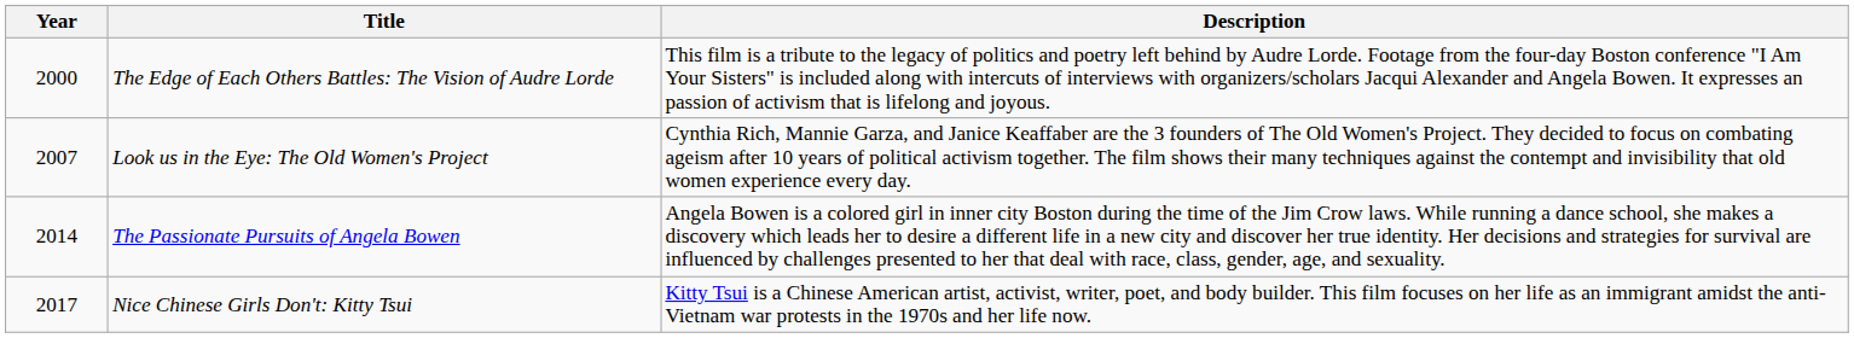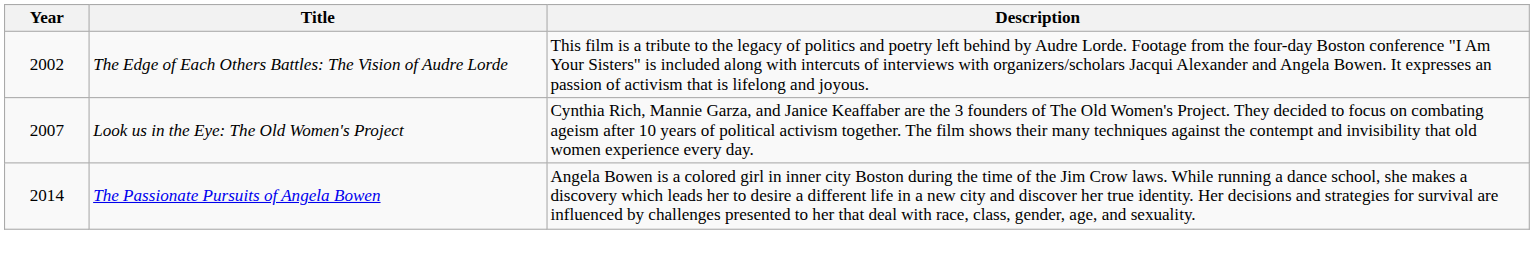 <table class="wikitable" style="width:90%;" "text-align:center;">
 <tr>
 <th style="width:5%;">Year</th>
 <th style="width:27%;">Title</th>
 <th style="width:58%;">Description</th>
 </tr>
 <tr>
-<td align="center">2000</td>
+<td align="center">2002</td>
 <td><em>The Edge of Each Others Battles: The Vision of Audre Lorde</em></td>
 <td>This film is a tribute to the legacy of politics and poetry left behind by Audre Lorde. Footage from the four-day Boston conference "I Am Your Sisters" is included along with intercuts of interviews with organizers/scholars Jacqui Alexander and Angela Bowen. It expresses an passion of activism that is lifelong and joyous.</td>
 </tr>
 <tr>
 <td align="center">2007</td>
 <td><em>Look us in the Eye: The Old Women's Project</em></td>
 <td>Cynthia Rich, Mannie Garza, and Janice Keaffaber are the 3 founders of The Old Women's Project. They decided to focus on combating ageism after 10 years of political activism together. The film shows their many techniques against the contempt and invisibility that old women experience every day.</td>
 </tr>
 <tr>
 <td align="center">2014</td>
 <td><em><a href='#'>The Passionate Pursuits of Angela Bowen</a></em></td>
 <td>Angela Bowen is a colored girl in inner city Boston during the time of the Jim Crow laws. While running a dance school, she makes a discovery which leads her to desire a different life in a new city and discover her true identity. Her decisions and strategies for survival are influenced by challenges presented to her that deal with race, class, gender, age, and sexuality.</td>
 </tr>
-<tr>
-<td align="center">2017</td>
-<td><em>Nice Chinese Girls Don't: Kitty Tsui</em></td>
-<td><a href='#'>Kitty Tsui</a> is a Chinese American artist, activist, writer, poet, and body builder. This film focuses on her life as an immigrant amidst the anti-Vietnam war protests in the 1970s and her life now.</td>
-</tr>
 </table>
